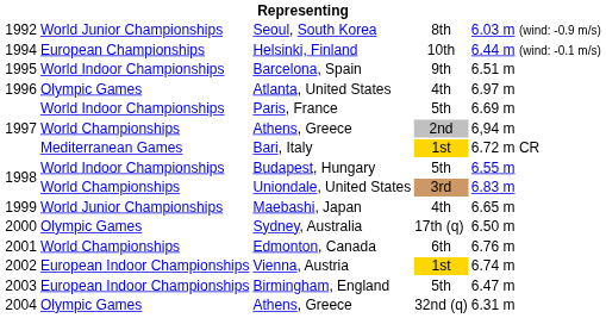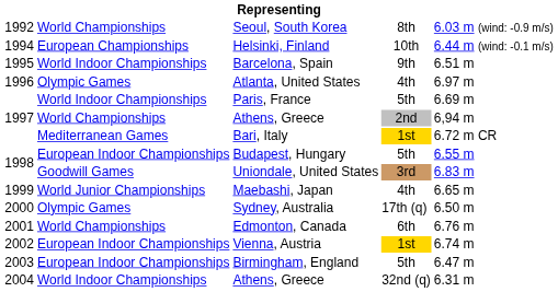 <table>
 <tr>
 <th colspan="6">Representing </th>
 </tr>
 <tr>
 <td>1992</td>
-<td><a href='#'>World Junior Championships</a></td>
+<td><a href='#'>World Championships</a></td>
 <td><a href='#'>Seoul</a>, <a href='#'>South Korea</a></td>
 <td align="center">8th</td>
 <td><a href='#'>6.03 m</a>  <small>(wind: -0.9 m/s)</small></td>
 </tr>
 <tr>
 <td>1994</td>
 <td><a href='#'>European Championships</a></td>
 <td><a href='#'>Helsinki, Finland</a></td>
 <td align="center">10th</td>
 <td><a href='#'>6.44 m</a> <small>(wind: -0.1 m/s)</small></td>
 </tr>
 <tr>
 <td>1995</td>
 <td><a href='#'>World Indoor Championships</a></td>
 <td><a href='#'>Barcelona</a>, Spain</td>
 <td align="center">9th</td>
 <td>6.51 m</td>
 </tr>
 <tr>
 <td>1996</td>
 <td><a href='#'>Olympic Games</a></td>
 <td><a href='#'>Atlanta</a>, United States</td>
 <td align="center">4th</td>
 <td>6.97 m</td>
 </tr>
 <tr>
 <td rowspan=3>1997</td>
 <td><a href='#'>World Indoor Championships</a></td>
 <td><a href='#'>Paris</a>, France</td>
 <td align="center">5th</td>
 <td>6.69 m</td>
 </tr>
 <tr>
 <td><a href='#'>World Championships</a></td>
 <td><a href='#'>Athens</a>, Greece</td>
 <td bgcolor="silver" align="center">2nd</td>
 <td>6,94 m</td>
 </tr>
 <tr>
 <td><a href='#'>Mediterranean Games</a></td>
 <td><a href='#'>Bari</a>, Italy</td>
 <td bgcolor="gold" align="center">1st</td>
 <td>6.72 m CR</td>
 </tr>
 <tr>
 <td rowspan=2>1998</td>
-<td><a href='#'>World Indoor Championships</a></td>
+<td><a href='#'>European Indoor Championships</a></td>
 <td><a href='#'>Budapest</a>, Hungary</td>
 <td align="center">5th</td>
 <td><a href='#'>6.55 m</a></td>
 </tr>
 <tr>
-<td><a href='#'>World Championships</a></td>
+<td><a href='#'>Goodwill Games</a></td>
 <td><a href='#'>Uniondale</a>, United States</td>
 <td bgcolor="cc9966" align="center">3rd</td>
 <td><a href='#'>6.83 m</a></td>
 </tr>
 <tr>
 <td>1999</td>
 <td><a href='#'>World Junior Championships</a></td>
 <td><a href='#'>Maebashi</a>, Japan</td>
 <td align="center">4th</td>
 <td>6.65 m</td>
 </tr>
 <tr>
 <td>2000</td>
 <td><a href='#'>Olympic Games</a></td>
 <td><a href='#'>Sydney</a>, Australia</td>
 <td>17th (q)</td>
 <td>6.50 m</td>
 </tr>
 <tr>
 <td>2001</td>
 <td><a href='#'>World Championships</a></td>
 <td><a href='#'>Edmonton</a>, Canada</td>
 <td align="center">6th</td>
 <td>6.76 m</td>
 </tr>
 <tr>
 <td>2002</td>
 <td><a href='#'>European Indoor Championships</a></td>
 <td><a href='#'>Vienna</a>, Austria</td>
 <td bgcolor="gold" align="center">1st</td>
 <td>6.74 m</td>
 </tr>
 <tr>
 <td>2003</td>
 <td><a href='#'>European Indoor Championships</a></td>
 <td><a href='#'>Birmingham</a>, England</td>
 <td align="center">5th</td>
 <td>6.47 m</td>
 </tr>
 <tr>
 <td>2004</td>
-<td><a href='#'>Olympic Games</a></td>
+<td><a href='#'>World Indoor Championships</a></td>
 <td><a href='#'>Athens</a>, Greece</td>
 <td>32nd (q)</td>
 <td>6.31 m</td>
 </tr>
 </table>
